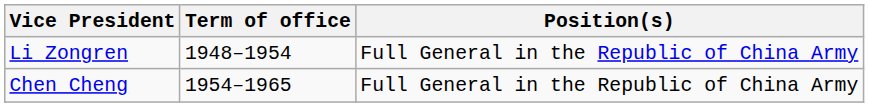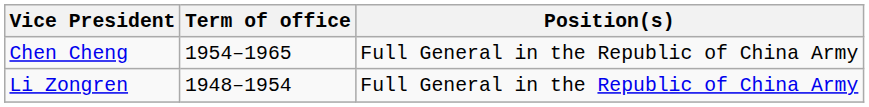 <table class=wikitable>
 <tr>
 <th>Vice President</th>
 <th>Term of office</th>
 <th>Position(s)</th>
 </tr>
 <tr>
+<td><a href='#'>Chen Cheng</a></td>
+<td>1954–1965</td>
+<td>Full General in the Republic of China Army</td>
+</tr>
+<tr>
 <td><a href='#'>Li Zongren</a></td>
 <td>1948–1954</td>
 <td>Full General in the <a href='#'>Republic of China Army</a></td>
 </tr>
-<tr>
-<td><a href='#'>Chen Cheng</a></td>
-<td>1954–1965</td>
-<td>Full General in the Republic of China Army</td>
-</tr>
 </table>
